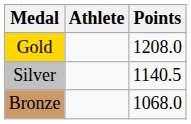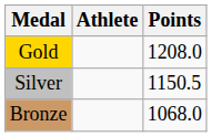 <table class="wikitable">
 <tr>
 <th>Medal</th>
 <th>Athlete</th>
 <th>Points</th>
 </tr>
 <tr>
 <td style="text-align:center;background-color:gold;">Gold</td>
 <td></td>
 <td>1208.0</td>
 </tr>
 <tr>
 <td style="text-align:center;background-color:silver;">Silver</td>
 <td></td>
-<td>1140.5</td>
+<td>1150.5</td>
 </tr>
 <tr>
 <td style="text-align:center;background-color:#CC9966;">Bronze</td>
 <td></td>
 <td>1068.0</td>
 </tr>
 </table>
